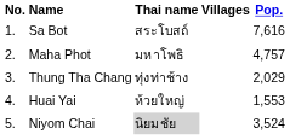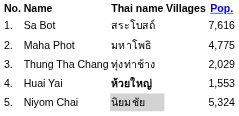 <table>
 <tr>
 <th>No.</th>
 <th align=left>Name</th>
 <th align=left>Thai name</th>
 <th>Villages</th>
 <th><a href='#'>Pop.</a></th>
 </tr>
 <tr>
 <td>1.</td>
 <td>Sa Bot</td>
 <td>สระโบสถ์</td>
 <td></td>
 <td>7,616</td>
 <td></td>
 </tr>
 <tr>
 <td>2.</td>
 <td>Maha Phot</td>
 <td>มหาโพธิ</td>
 <td></td>
-<td>4,757</td>
+<td>4,775</td>
 <td></td>
 </tr>
 <tr>
 <td>3.</td>
 <td>Thung Tha Chang</td>
 <td>ทุ่งท่าช้าง</td>
 <td></td>
 <td>2,029</td>
 <td></td>
 </tr>
 <tr>
 <td>4.</td>
 <td>Huai Yai</td>
-<td>ห้วยใหญ่</td>
+<td><strong>ห้วยใหญ่</strong></td>
 <td></td>
 <td>1,553</td>
 <td></td>
 </tr>
 <tr>
 <td>5.</td>
 <td>Niyom Chai</td>
 <td style="background: lightgrey;">นิยมชัย</td>
 <td></td>
-<td>3,524</td>
+<td>5,324</td>
 <td></td>
 </tr>
 </table>
